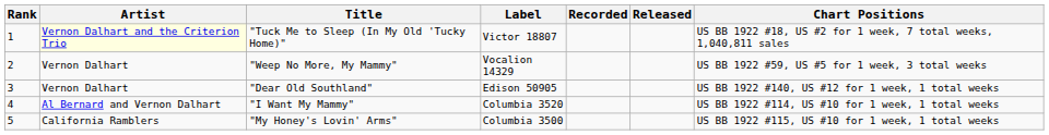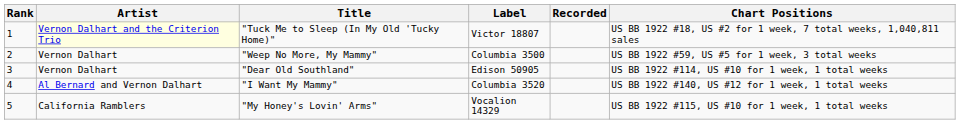 <table class="wikitable" style="font-size:95%;">
 <tr>
 <th><big>Rank</big></th>
 <th><big>Artist</big></th>
 <th><big>Title</big></th>
 <th><big>Label</big></th>
 <th><big>Recorded</big></th>
-<th><big>Released</big></th>
 <th><big>Chart Positions</big></th>
 </tr>
 <tr>
 <td>1</td>
 <td style="background: lightyellow;"><a href='#'>Vernon Dalhart and the Criterion Trio</a></td>
 <td>"Tuck Me to Sleep (In My Old 'Tucky Home)"</td>
 <td>Victor 18807</td>
 <td></td>
-<td></td>
 <td>US BB 1922 #18, US #2 for 1 week, 7 total weeks, 1,040,811 sales</td>
 </tr>
 <tr>
 <td>2</td>
 <td>Vernon Dalhart</td>
 <td>"Weep No More, My Mammy"</td>
-<td>Vocalion 14329</td>
-<td></td>
+<td>Columbia 3500</td>
 <td></td>
 <td>US BB 1922 #59, US #5 for 1 week, 3 total weeks</td>
 </tr>
 <tr>
 <td>3</td>
 <td>Vernon Dalhart</td>
 <td>"Dear Old Southland"</td>
 <td>Edison 50905</td>
 <td></td>
-<td></td>
-<td>US BB 1922 #140, US #12 for 1 week, 1 total weeks</td>
+<td>US BB 1922 #114, US #10 for 1 week, 1 total weeks</td>
 </tr>
 <tr>
 <td>4</td>
 <td><a href='#'>Al Bernard</a> and Vernon Dalhart</td>
 <td>"I Want My Mammy"</td>
 <td>Columbia 3520</td>
 <td></td>
-<td></td>
-<td>US BB 1922 #114, US #10 for 1 week, 1 total weeks</td>
+<td>US BB 1922 #140, US #12 for 1 week, 1 total weeks</td>
 </tr>
 <tr>
 <td>5</td>
 <td>California Ramblers</td>
 <td>"My Honey's Lovin' Arms"</td>
-<td>Columbia 3500</td>
-<td></td>
+<td>Vocalion 14329</td>
 <td></td>
 <td>US BB 1922 #115, US #10 for 1 week, 1 total weeks</td>
 </tr>
 </table>
